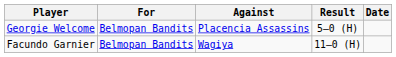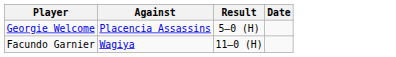 <table class="wikitable">
 <tr>
 <th>Player</th>
-<th>For</th>
 <th>Against</th>
 <th align=center>Result</th>
 <th>Date</th>
 </tr>
 <tr>
 <td> <a href='#'>Georgie Welcome</a></td>
-<td><a href='#'>Belmopan Bandits</a></td>
 <td><a href='#'>Placencia Assassins</a></td>
 <td align="center">5–0 (H)</td>
 <td></td>
 </tr>
 <tr>
 <td> Facundo Garnier</td>
-<td><a href='#'>Belmopan Bandits</a></td>
 <td><a href='#'>Wagiya</a></td>
 <td align="center">11–0 (H)</td>
 <td></td>
 </tr>
 </table>
